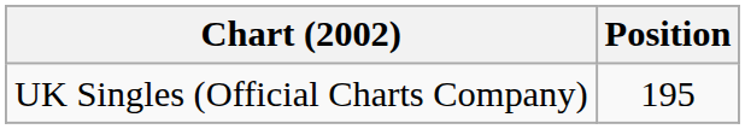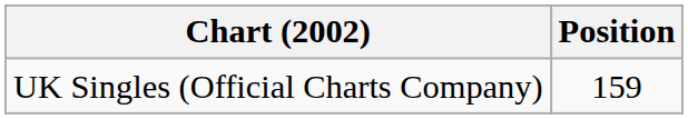 <table class="wikitable">
 <tr>
 <th>Chart (2002)</th>
 <th>Position</th>
 </tr>
 <tr>
 <td>UK Singles (Official Charts Company)</td>
-<td align="center">195</td>
+<td align="center">159</td>
 </tr>
 </table>
